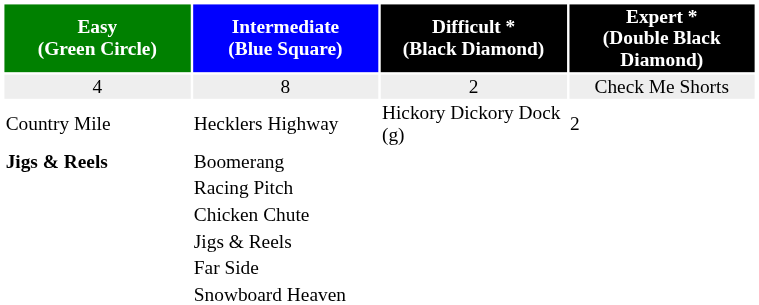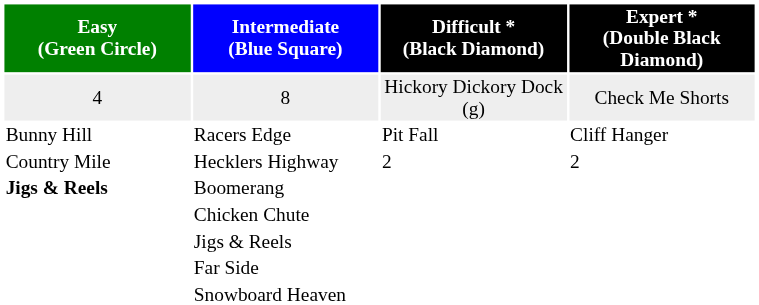 <table ->
 <tr>
 <th width=20% style="background:green; color:white;">Easy<br>(Green Circle)</th>
 <th width=20% style="background:blue; color:white;">Intermediate<br>(Blue Square)</th>
 <th width=20% style="background:black; color:white;">Difficult *<br>(Black Diamond)</th>
 <th width=20% style="background:black; color:white;">Expert *<br>(Double Black Diamond)</th>
 </tr>
 <tr bgcolor="#eeeeee" align="center">
 <td>4</td>
 <td>8</td>
-<td>2</td>
+<td>Hickory Dickory Dock (g)</td>
 <td>Check Me Shorts</td>
+</tr>
+<tr>
+<td>Bunny Hill</td>
+<td>Racers Edge</td>
+<td>Pit Fall</td>
+<td>Cliff Hanger</td>
 </tr>
 <tr>
 <td>Country Mile</td>
 <td>Hecklers Highway</td>
-<td>Hickory Dickory Dock (g)</td>
+<td>2</td>
 <td>2</td>
 </tr>
 <tr>
 <td><strong>Jigs & Reels</strong></td>
 <td>Boomerang</td>
-<td></td>
-<td></td>
-</tr>
-<tr>
-<td></td>
-<td>Racing Pitch</td>
 <td></td>
 <td></td>
 </tr>
 <tr>
 <td></td>
 <td>Chicken Chute</td>
 <td></td>
 <td></td>
 </tr>
 <tr>
 <td></td>
 <td>Jigs & Reels</td>
 <td></td>
 <td></td>
 </tr>
 <tr>
 <td></td>
 <td>Far Side</td>
 <td></td>
 <td></td>
 </tr>
 <tr>
 <td></td>
 <td>Snowboard Heaven</td>
 <td></td>
 <td></td>
 </tr>
 </table>
